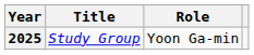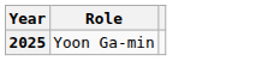 <table class="wikitable plainrowheaders">
 <tr>
 <th scope="col">Year</th>
-<th scope="col">Title</th>
 <th scope="col">Role</th>
 <th scope="col" class="unsortable"></th>
 </tr>
 <tr>
 <th scope="row">2025</th>
-<td><em><a href='#'>Study Group</a></em></td>
 <td>Yoon Ga-min</td>
 <td style="text-align:center"></td>
 </tr>
 </table>
